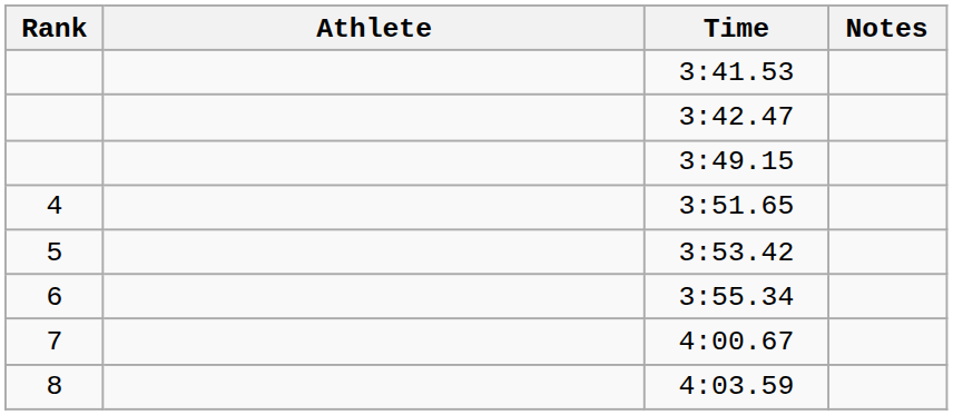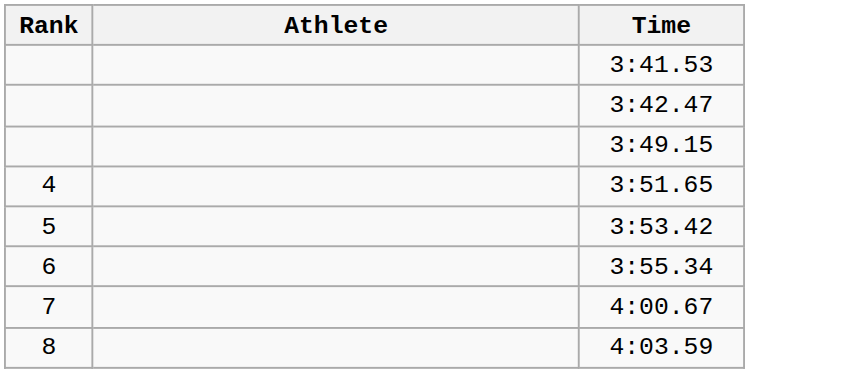 <table class="wikitable" style="text-align:center">
 <tr>
 <th width=40>Rank</th>
 <th width=250>Athlete</th>
 <th width=80>Time</th>
-<th width=50>Notes</th>
 </tr>
 <tr>
 <td></td>
 <td align=left></td>
 <td>3:41.53</td>
-<td></td>
 </tr>
 <tr>
 <td></td>
 <td align=left></td>
 <td>3:42.47</td>
-<td></td>
 </tr>
 <tr>
 <td></td>
 <td align=left></td>
 <td>3:49.15</td>
-<td></td>
 </tr>
 <tr>
 <td>4</td>
 <td align=left></td>
 <td>3:51.65</td>
-<td></td>
 </tr>
 <tr>
 <td>5</td>
 <td align=left></td>
 <td>3:53.42</td>
-<td></td>
 </tr>
 <tr>
 <td>6</td>
 <td align=left></td>
 <td>3:55.34</td>
-<td></td>
 </tr>
 <tr>
 <td>7</td>
 <td align=left></td>
 <td>4:00.67</td>
-<td></td>
 </tr>
 <tr>
 <td>8</td>
 <td align=left></td>
 <td>4:03.59</td>
-<td></td>
 </tr>
 </table>
